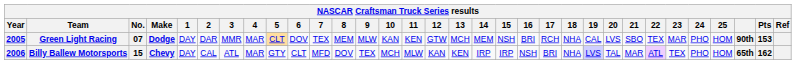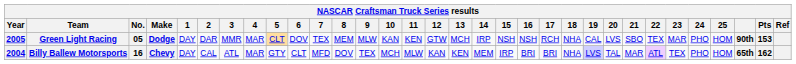 <table class="wikitable" style="text-align:center; font-size:75%">
 <tr>
 <th colspan=45><a href='#'>NASCAR</a> <a href='#'>Craftsman Truck Series</a> results</th>
 </tr>
 <tr>
 <th>Year</th>
 <th>Team</th>
 <th>No.</th>
 <th>Make</th>
 <th>1</th>
 <th>2</th>
 <th>3</th>
 <th>4</th>
 <th>5</th>
 <th>6</th>
 <th>7</th>
 <th>8</th>
 <th>9</th>
 <th>10</th>
 <th>11</th>
 <th>12</th>
 <th>13</th>
 <th>14</th>
 <th>15</th>
 <th>16</th>
 <th>17</th>
 <th>18</th>
 <th>19</th>
 <th>20</th>
 <th>21</th>
 <th>22</th>
 <th>23</th>
 <th>24</th>
 <th>25</th>
 <th></th>
 <th>Pts</th>
 <th>Ref</th>
 </tr>
 <tr>
 <th><a href='#'>2005</a></th>
 <th><a href='#'>Green Light Racing</a></th>
-<th>07</th>
+<th>05</th>
 <th><a href='#'>Dodge</a></th>
 <td><a href='#'>DAY</a></td>
 <td><a href='#'>DAR</a></td>
 <td><a href='#'>MMR</a></td>
 <td><a href='#'>MAR</a></td>
 <td style="background:#FFDF9F;"><a href='#'>CLT</a><br></td>
 <td><a href='#'>DOV</a></td>
 <td><a href='#'>TEX</a></td>
 <td><a href='#'>MEM</a></td>
 <td><a href='#'>MLW</a></td>
 <td><a href='#'>KAN</a></td>
 <td><a href='#'>KEN</a></td>
 <td><a href='#'>GTW</a></td>
 <td><a href='#'>MCH</a></td>
-<td><a href='#'>MEM</a></td>
+<td><a href='#'>IRP</a></td>
 <td><a href='#'>NSH</a></td>
-<td><a href='#'>BRI</a></td>
+<td><a href='#'>NSH</a></td>
 <td><a href='#'>RCH</a></td>
 <td><a href='#'>NHA</a></td>
 <td><a href='#'>CAL</a></td>
 <td><a href='#'>LVS</a></td>
 <td><a href='#'>SBO</a></td>
 <td><a href='#'>TEX</a></td>
 <td><a href='#'>MAR</a></td>
 <td><a href='#'>PHO</a></td>
 <td><a href='#'>HOM</a></td>
 <th>90th</th>
 <th>153</th>
 <th></th>
 </tr>
 <tr>
-<th><a href='#'>2006</a></th>
+<th><a href='#'>2004</a></th>
 <th><a href='#'>Billy Ballew Motorsports</a></th>
-<th>15</th>
+<th>16</th>
 <th><a href='#'>Chevy</a></th>
 <td><a href='#'>DAY</a></td>
 <td><a href='#'>CAL</a></td>
 <td><a href='#'>ATL</a></td>
 <td><a href='#'>MAR</a></td>
 <td><a href='#'>GTY</a></td>
 <td><a href='#'>CLT</a></td>
 <td><a href='#'>MFD</a></td>
 <td><a href='#'>DOV</a></td>
 <td><a href='#'>TEX</a></td>
 <td><a href='#'>MCH</a></td>
 <td><a href='#'>MLW</a></td>
 <td><a href='#'>KAN</a></td>
 <td><a href='#'>KEN</a></td>
+<td><a href='#'>MEM</a></td>
 <td><a href='#'>IRP</a></td>
-<td><a href='#'>IRP</a></td>
-<td><a href='#'>NSH</a></td>
+<td><a href='#'>BRI</a></td>
 <td><a href='#'>BRI</a></td>
 <td><a href='#'>NHA</a></td>
 <td style="background:#CFCFFF;"><a href='#'>LVS</a><br></td>
 <td><a href='#'>TAL</a></td>
 <td><a href='#'>MAR</a></td>
 <td style="background:#EFCFFF;"><a href='#'>ATL</a><br></td>
 <td><a href='#'>TEX</a></td>
 <td><a href='#'>PHO</a></td>
 <td><a href='#'>HOM</a></td>
 <th>65th</th>
 <th>162</th>
 <th></th>
 </tr>
 </table>
